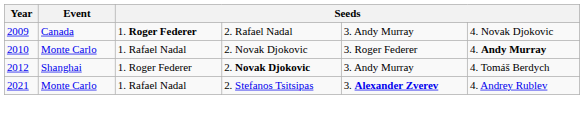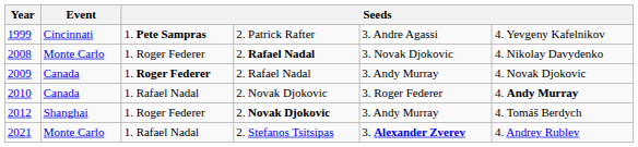 <table class="wikitable nowrap" style="font-size: 95%; width: 800px">
 <tr>
 <th scope="col">Year</th>
 <th scope="col">Event</th>
 <th scope="col" colspan=4>Seeds</th>
+</tr>
+<tr>
+<td><a href='#'>1999</a></td>
+<td><a href='#'>Cincinnati</a></td>
+<td>1.  <strong>Pete Sampras</strong></td>
+<td>2.  Patrick Rafter</td>
+<td>3.  Andre Agassi</td>
+<td>4.  Yevgeny Kafelnikov</td>
+</tr>
+<tr>
+<td><a href='#'>2008</a></td>
+<td><a href='#'>Monte Carlo</a></td>
+<td>1.  Roger Federer</td>
+<td>2.  <strong>Rafael Nadal</strong></td>
+<td>3.  Novak Djokovic</td>
+<td>4.  Nikolay Davydenko</td>
 </tr>
 <tr>
 <td><a href='#'>2009</a></td>
 <td><a href='#'>Canada</a></td>
 <td>1.  <strong>Roger Federer</strong></td>
 <td>2.  Rafael Nadal</td>
 <td>3.  Andy Murray</td>
 <td>4.  Novak Djokovic</td>
 </tr>
 <tr>
 <td><a href='#'>2010</a></td>
-<td><a href='#'>Monte Carlo</a></td>
+<td><a href='#'>Canada</a></td>
 <td>1.  Rafael Nadal</td>
 <td>2.  Novak Djokovic</td>
 <td>3.  Roger Federer</td>
 <td>4.  <strong>Andy Murray</strong></td>
 </tr>
 <tr>
 <td><a href='#'>2012</a></td>
 <td><a href='#'>Shanghai</a></td>
 <td>1.  Roger Federer</td>
 <td>2.  <strong> Novak Djokovic</strong></td>
 <td>3.  Andy Murray</td>
 <td>4.  Tomáš Berdych</td>
 </tr>
 <tr>
 <td><a href='#'>2021</a></td>
 <td><a href='#'>Monte Carlo</a></td>
 <td>1.  Rafael Nadal</td>
 <td>2.  <a href='#'>Stefanos Tsitsipas</a></td>
 <td>3.  <strong><a href='#'>Alexander Zverev</a></strong></td>
 <td>4.  <a href='#'>Andrey Rublev</a></td>
 </tr>
 </table>
